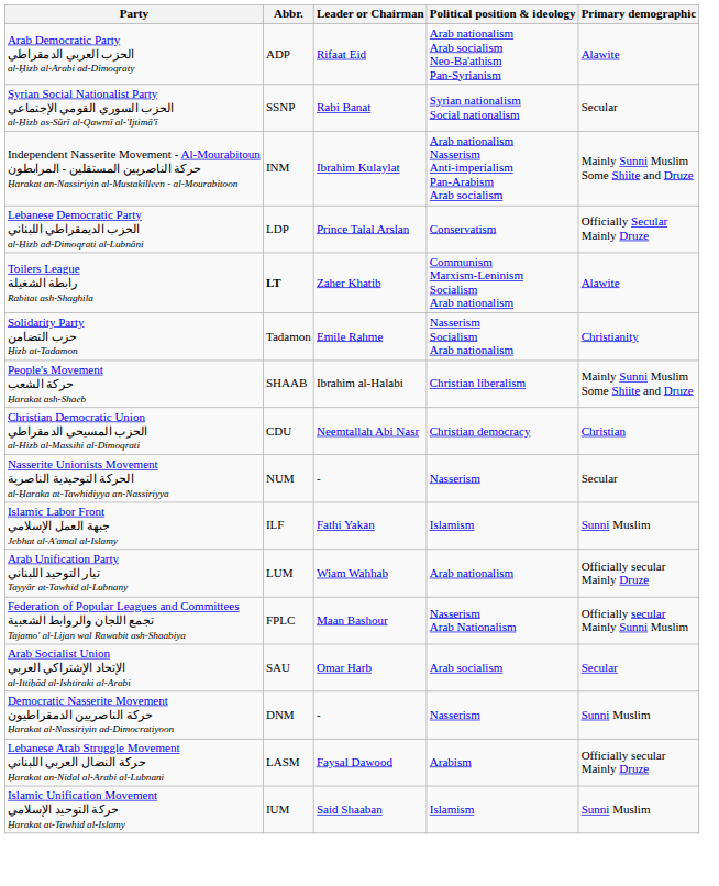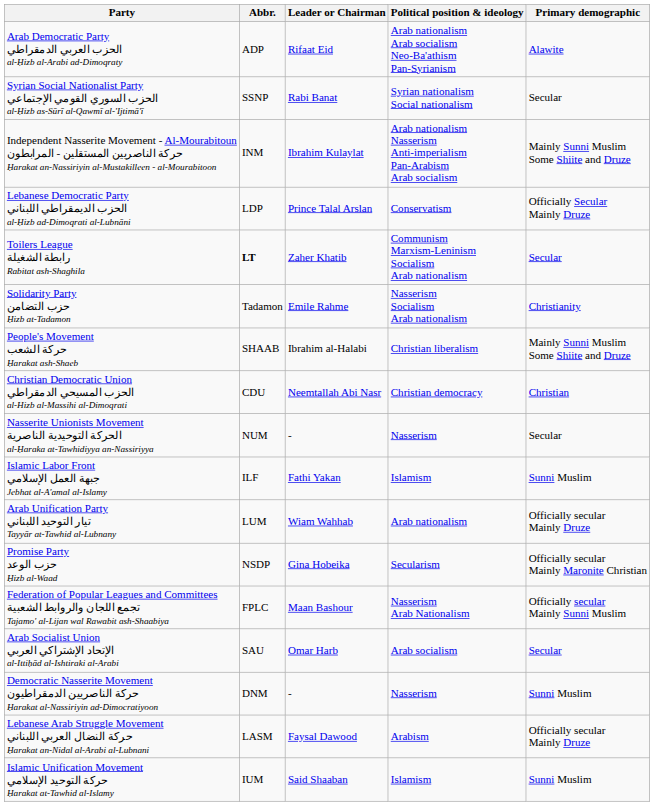 <table class="wikitable sortable">
 <tr>
 <th>Party</th>
 <th>Abbr.</th>
 <th>Leader or Chairman</th>
 <th>Political position & ideology</th>
 <th>Primary demographic</th>
 </tr>
 <tr>
 <td><a href='#'>Arab Democratic Party</a><br> <span>الحزب العربي الدمقراطي</span><br><small><em>al-Ḥizb al-Arabi ad-Dimoqraty</em></small></td>
 <td>ADP</td>
 <td><a href='#'>Rifaat Eid</a></td>
 <td><a href='#'>Arab nationalism</a><br><a href='#'>Arab socialism</a><br><a href='#'>Neo-Ba'athism</a><br><a href='#'>Pan-Syrianism</a></td>
 <td><a href='#'>Alawite</a></td>
 </tr>
 <tr>
 <td><a href='#'>Syrian Social Nationalist Party</a><br> <span>الحزب السوري القومي الإجتماعي</span><br><small><em>al-Ḥizb as-Sūrī al-Qawmī al-'Ijtimā'ī</em></small></td>
 <td>SSNP</td>
 <td><a href='#'>Rabi Banat</a></td>
 <td><a href='#'>Syrian nationalism</a> <br> <a href='#'>Social nationalism</a></td>
 <td>Secular</td>
 </tr>
 <tr>
 <td>Independent Nasserite Movement - <a href='#'>Al-Mourabitoun</a> <br> <span>حركة الناصريين المستقلين - المرابطون</span><br><small><em>Ḥarakat an-Nassiriyin al-Mustakilleen - al-Mourabitoon</em></small></td>
 <td>INM</td>
 <td><a href='#'>Ibrahim Kulaylat</a></td>
 <td><a href='#'>Arab nationalism</a><br><a href='#'>Nasserism</a><br><a href='#'>Anti-imperialism</a><br><a href='#'>Pan-Arabism</a><br><a href='#'>Arab socialism</a></td>
 <td>Mainly <a href='#'>Sunni</a> Muslim <br> Some <a href='#'>Shiite</a> and <a href='#'>Druze</a></td>
 </tr>
 <tr>
 <td><a href='#'>Lebanese Democratic Party</a><br> <span>الحزب الديمقراطي اللبناني</span><br><small><em>al-Ḥizb ad-Dimoqrati al-Lubnāni</em></small></td>
 <td>LDP</td>
 <td><a href='#'>Prince Talal Arslan</a></td>
 <td><a href='#'>Conservatism</a></td>
 <td>Officially <a href='#'>Secular</a> <br> Mainly <a href='#'>Druze</a></td>
 </tr>
 <tr>
 <td><a href='#'>Toilers League</a><br> <span>رابطة الشغيلة</span><br><small><em>Rabitat ash-Shaghila</em></small></td>
 <td><strong>LT</strong></td>
 <td><a href='#'>Zaher Khatib</a></td>
 <td><a href='#'>Communism</a> <br> <a href='#'>Marxism-Leninism</a> <br> <a href='#'>Socialism</a> <br> <a href='#'>Arab nationalism</a></td>
-<td><a href='#'>Alawite</a></td>
+<td><a href='#'>Secular</a></td>
 </tr>
 <tr>
 <td><a href='#'>Solidarity Party</a><br> <span>حزب التضامن</span><br><small><em>Ḥizb at-Tadamon</em></small></td>
 <td>Tadamon</td>
 <td><a href='#'>Emile Rahme</a></td>
 <td><a href='#'>Nasserism</a> <br> <a href='#'>Socialism</a> <br> <a href='#'>Arab nationalism</a></td>
 <td><a href='#'>Christianity</a></td>
 </tr>
 <tr>
 <td><a href='#'>People's Movement</a><br> <span>حركة الشعب</span><br><small><em>Ḥarakat ash-Shaeb</em></small></td>
 <td>SHAAB</td>
 <td>Ibrahim al-Halabi</td>
 <td><a href='#'>Christian liberalism</a></td>
 <td>Mainly <a href='#'>Sunni</a> Muslim <br> Some <a href='#'>Shiite</a> and <a href='#'>Druze</a></td>
 </tr>
 <tr>
 <td><a href='#'>Christian Democratic Union</a><br> <span>الحزب المسيحي الدمقراطي</span><br><small><em>al-Hizb al-Massihi al-Dimoqrati</em></small></td>
 <td>CDU</td>
 <td><a href='#'>Neemtallah Abi Nasr</a></td>
 <td><a href='#'>Christian democracy</a></td>
 <td><a href='#'>Christian</a></td>
 </tr>
 <tr>
 <td><a href='#'>Nasserite Unionists Movement</a><br> <span>الحركة التوحيدية الناصرية</span><br><small><em>al-Ḥaraka at-Tawhidiyya an-Nassiriyya</em></small></td>
 <td>NUM</td>
 <td>-</td>
 <td><a href='#'>Nasserism</a></td>
 <td>Secular</td>
 </tr>
 <tr>
 <td><a href='#'>Islamic Labor Front</a><br> <span>جبهة العمل الإسلامي</span><br><small><em>Jebhat al-A'amal al-Islamy</em></small></td>
 <td>ILF</td>
 <td><a href='#'>Fathi Yakan</a></td>
 <td><a href='#'>Islamism</a></td>
 <td><a href='#'>Sunni</a> Muslim</td>
 </tr>
 <tr>
 <td><a href='#'>Arab Unification Party</a><br> <span>تيار التوحيد اللبناني</span><br><small><em>Tayyār at-Tawhid al-Lubnany</em></small></td>
 <td>LUM</td>
 <td><a href='#'>Wiam Wahhab</a></td>
 <td><a href='#'>Arab nationalism</a></td>
 <td>Officially secular <br> Mainly <a href='#'>Druze</a></td>
 </tr>
 <tr>
+<td><a href='#'>Promise Party</a><br> <span>حزب الوعد</span><br><small><em>Ḥizb al-Waad</em></small></td>
+<td>NSDP</td>
+<td><a href='#'>Gina Hobeika</a></td>
+<td><a href='#'>Secularism</a></td>
+<td>Officially secular <br> Mainly <a href='#'>Maronite</a> Christian</td>
+</tr>
+<tr>
 <td><a href='#'>Federation of Popular Leagues and Committees</a><br> <span>تجمع اللجان والروابط الشعبية</span><br><small><em>Tajamo' al-Lijan wal Rawabit ash-Shaabiya</em></small></td>
 <td>FPLC</td>
 <td><a href='#'>Maan Bashour</a></td>
 <td><a href='#'>Nasserism</a> <br> <a href='#'>Arab Nationalism</a></td>
 <td>Officially <a href='#'>secular</a> <br> Mainly <a href='#'>Sunni</a> Muslim</td>
 </tr>
 <tr>
 <td><a href='#'>Arab Socialist Union</a><br> <span>الإتحاد الإشتراكي العربي</span><br><small><em>al-Ittiḥād al-Ishtiraki al-Arabi</em></small></td>
 <td>SAU</td>
 <td><a href='#'>Omar Harb</a></td>
 <td><a href='#'>Arab socialism</a></td>
 <td><a href='#'>Secular</a></td>
 </tr>
 <tr>
 <td><a href='#'>Democratic Nasserite Movement</a><br> <span>حركة الناصريين الدمقراطيون</span><br><small><em>Ḥarakat al-Nassiriyin ad-Dimocratiyoon</em></small></td>
 <td>DNM</td>
 <td>-</td>
 <td><a href='#'>Nasserism</a></td>
 <td><a href='#'>Sunni</a> Muslim</td>
 </tr>
 <tr>
 <td><a href='#'>Lebanese Arab Struggle Movement</a><br> <span>حركة النضال العربي اللبناني</span><br><small><em>Ḥarakat an-Nidal al-Arabi al-Lubnani</em></small></td>
 <td>LASM</td>
 <td><a href='#'>Faysal Dawood</a></td>
 <td><a href='#'>Arabism</a></td>
 <td>Officially secular <br> Mainly <a href='#'>Druze</a></td>
 </tr>
 <tr>
 <td><a href='#'>Islamic Unification Movement</a><br> <span>حركة التوحيد الإسلامي</span><br><small><em>Ḥarakat at-Tawhid al-Islamy</em></small></td>
 <td>IUM</td>
 <td><a href='#'>Said Shaaban</a></td>
 <td><a href='#'>Islamism</a></td>
 <td><a href='#'>Sunni</a> Muslim</td>
 </tr>
 </table>
